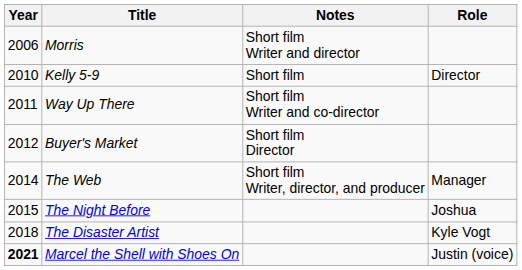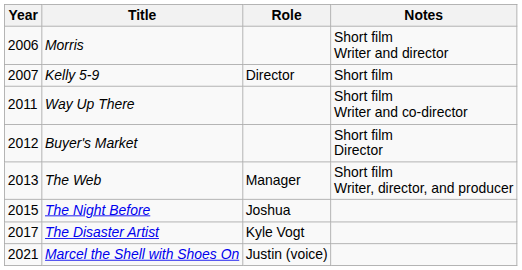 <table class="wikitable sortable">
 <tr>
 <th>Year</th>
 <th>Title</th>
+<th>Role</th>
 <th class="unsortable">Notes</th>
-<th>Role</th>
 </tr>
 <tr>
 <td>2006</td>
 <td><em>Morris</em></td>
+<td></td>
 <td>Short film<br>Writer and director</td>
-<td></td>
 </tr>
 <tr>
-<td>2010</td>
+<td>2007</td>
 <td><em>Kelly 5-9</em></td>
+<td>Director</td>
 <td>Short film</td>
-<td>Director</td>
 </tr>
 <tr>
 <td>2011</td>
 <td><em>Way Up There</em></td>
+<td></td>
 <td>Short film<br>Writer and co-director</td>
-<td></td>
 </tr>
 <tr>
 <td>2012</td>
 <td><em>Buyer's Market</em></td>
+<td></td>
 <td>Short film<br>Director</td>
-<td></td>
 </tr>
 <tr>
-<td>2014</td>
+<td>2013</td>
 <td data-sort-value="Web, The"><em>The Web</em></td>
+<td>Manager</td>
 <td>Short film<br>Writer, director, and producer</td>
-<td>Manager</td>
 </tr>
 <tr>
 <td>2015</td>
 <td data-sort-value="Night Before, The"><em><a href='#'>The Night Before</a></em></td>
+<td>Joshua</td>
 <td></td>
-<td>Joshua</td>
 </tr>
 <tr>
-<td>2018</td>
+<td>2017</td>
 <td data-sort-value="Disaster Artist, The"><em><a href='#'>The Disaster Artist</a></em></td>
+<td>Kyle Vogt</td>
 <td></td>
-<td>Kyle Vogt</td>
 </tr>
 <tr>
-<td><strong>2021</strong></td>
+<td>2021</td>
 <td><em><a href='#'>Marcel the Shell with Shoes On</a></em></td>
+<td>Justin (voice)</td>
 <td></td>
-<td>Justin (voice)</td>
 </tr>
 </table>
